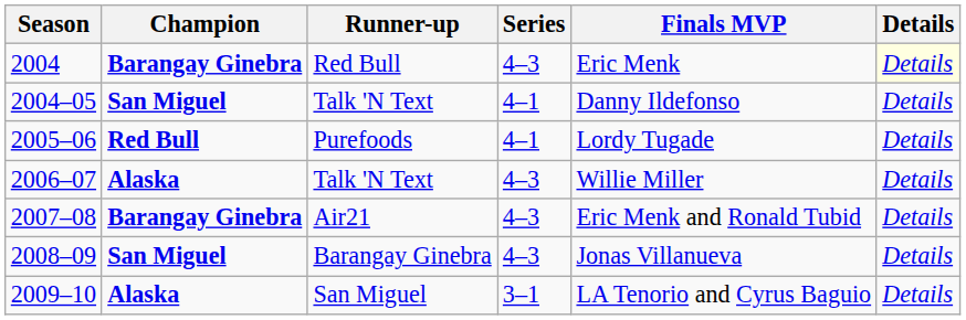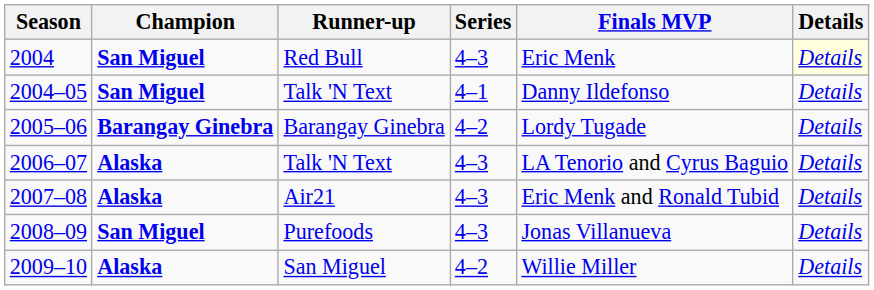 <table class="wikitable">
 <tr>
 <th>Season</th>
 <th>Champion</th>
 <th>Runner-up</th>
 <th>Series</th>
 <th><a href='#'>Finals MVP</a></th>
 <th>Details</th>
 </tr>
 <tr>
 <td><a href='#'>2004</a></td>
-<td><strong><a href='#'>Barangay Ginebra</a></strong></td>
+<td><strong><a href='#'>San Miguel</a></strong></td>
 <td><a href='#'>Red Bull</a></td>
 <td><a href='#'>4–3</a></td>
 <td><a href='#'>Eric Menk</a></td>
 <td style="background: lightyellow;"><a href='#'><em>Details</em></a></td>
 </tr>
 <tr>
 <td><a href='#'>2004–05</a></td>
 <td><strong><a href='#'>San Miguel</a></strong></td>
 <td><a href='#'>Talk 'N Text</a></td>
 <td><a href='#'>4–1</a></td>
 <td><a href='#'>Danny Ildefonso</a></td>
 <td><a href='#'><em>Details</em></a></td>
 </tr>
 <tr>
 <td><a href='#'>2005–06</a></td>
-<td><strong><a href='#'>Red Bull</a></strong></td>
-<td><a href='#'>Purefoods</a></td>
-<td><a href='#'>4–1</a></td>
+<td><strong><a href='#'>Barangay Ginebra</a></strong></td>
+<td><a href='#'>Barangay Ginebra</a></td>
+<td><a href='#'>4–2</a></td>
 <td><a href='#'>Lordy Tugade</a></td>
 <td><a href='#'><em>Details</em></a></td>
 </tr>
 <tr>
 <td><a href='#'>2006–07</a></td>
 <td><strong><a href='#'>Alaska</a></strong></td>
 <td><a href='#'>Talk 'N Text</a></td>
 <td><a href='#'>4–3</a></td>
-<td><a href='#'>Willie Miller</a></td>
+<td><a href='#'>LA Tenorio</a> and <a href='#'>Cyrus Baguio</a></td>
 <td><a href='#'><em>Details</em></a></td>
 </tr>
 <tr>
 <td><a href='#'>2007–08</a></td>
-<td><strong><a href='#'>Barangay Ginebra</a></strong></td>
+<td><strong><a href='#'>Alaska</a></strong></td>
 <td><a href='#'>Air21</a></td>
 <td><a href='#'>4–3</a></td>
 <td><a href='#'>Eric Menk</a> and <a href='#'>Ronald Tubid</a></td>
 <td><a href='#'><em>Details</em></a></td>
 </tr>
 <tr>
 <td><a href='#'>2008–09</a></td>
 <td><strong><a href='#'>San Miguel</a></strong></td>
-<td><a href='#'>Barangay Ginebra</a></td>
+<td><a href='#'>Purefoods</a></td>
 <td><a href='#'>4–3</a></td>
 <td><a href='#'>Jonas Villanueva</a></td>
 <td><a href='#'><em>Details</em></a></td>
 </tr>
 <tr>
 <td><a href='#'>2009–10</a></td>
 <td><strong><a href='#'>Alaska</a></strong></td>
 <td><a href='#'>San Miguel</a></td>
-<td><a href='#'>3–1</a></td>
-<td><a href='#'>LA Tenorio</a> and <a href='#'>Cyrus Baguio</a></td>
+<td><a href='#'>4–2</a></td>
+<td><a href='#'>Willie Miller</a></td>
 <td><a href='#'><em>Details</em></a></td>
 </tr>
 </table>
